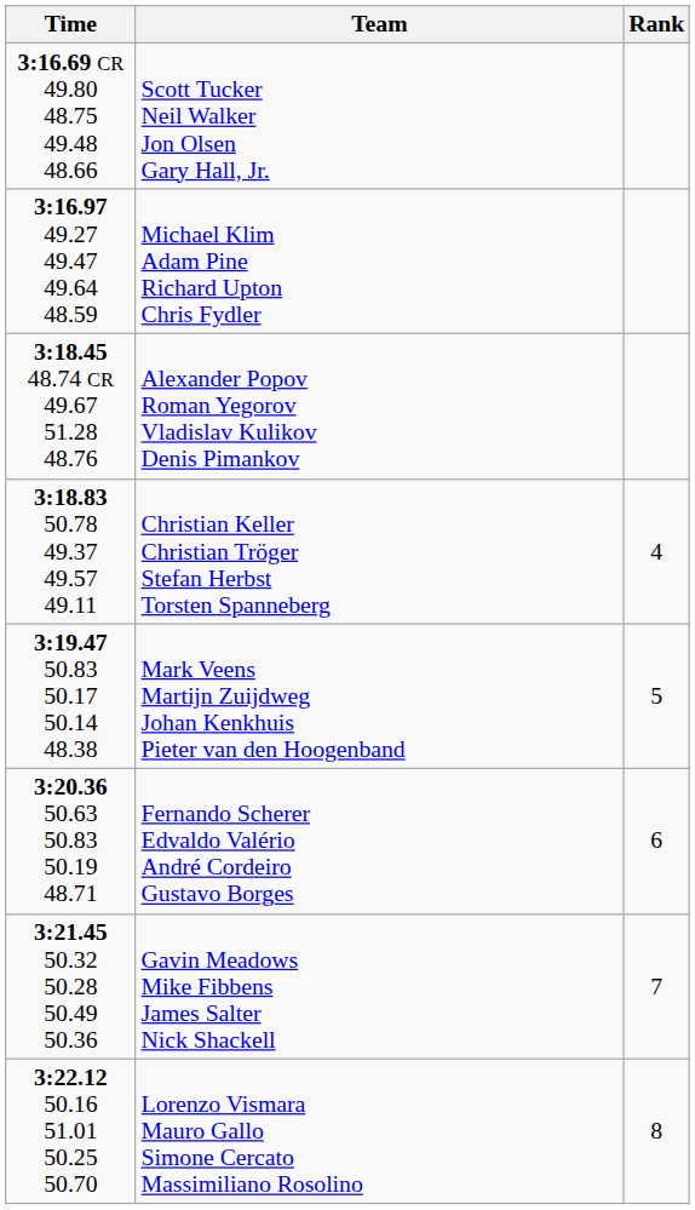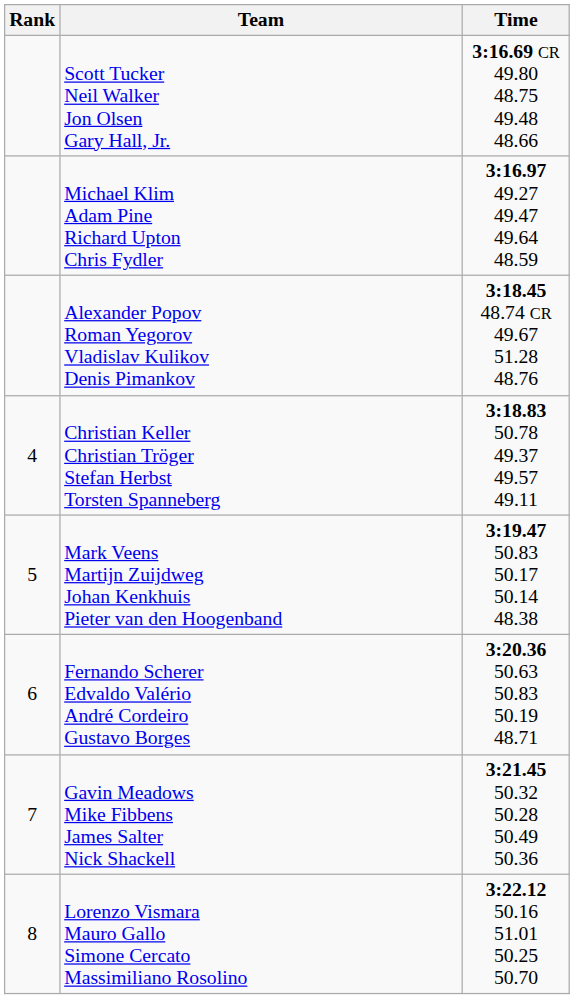 <table class="wikitable">
 <tr>
+<th>Rank</th>
+<th align="center" style="width: 20em">Team</th>
 <th align="center" style="width: 5em">Time</th>
-<th align="center" style="width: 20em">Team</th>
-<th>Rank</th>
 </tr>
 <tr>
+<td align="center"></td>
+<td><strong></strong><br><a href='#'>Scott Tucker</a><br><a href='#'>Neil Walker</a><br><a href='#'>Jon Olsen</a><br><a href='#'>Gary Hall, Jr.</a></td>
 <td align="center"><strong>3:16.69</strong> <small>CR</small> <br>49.80<br>48.75<br>49.48<br>48.66</td>
-<td><strong></strong><br><a href='#'>Scott Tucker</a><br><a href='#'>Neil Walker</a><br><a href='#'>Jon Olsen</a><br><a href='#'>Gary Hall, Jr.</a></td>
-<td align="center"></td>
 </tr>
 <tr>
+<td align="center"></td>
+<td><strong></strong><br><a href='#'>Michael Klim</a><br><a href='#'>Adam Pine</a><br><a href='#'>Richard Upton</a><br><a href='#'>Chris Fydler</a></td>
 <td align="center"><strong>3:16.97</strong><br>49.27<br>49.47<br>49.64<br>48.59</td>
-<td><strong></strong><br><a href='#'>Michael Klim</a><br><a href='#'>Adam Pine</a><br><a href='#'>Richard Upton</a><br><a href='#'>Chris Fydler</a></td>
-<td align="center"></td>
 </tr>
 <tr>
+<td align="center"></td>
+<td><strong></strong><br><a href='#'>Alexander Popov</a><br><a href='#'>Roman Yegorov</a><br><a href='#'>Vladislav Kulikov</a><br><a href='#'>Denis Pimankov</a></td>
 <td align="center"><strong>3:18.45</strong><br>48.74 <small>CR</small><br>49.67<br>51.28<br>48.76</td>
-<td><strong></strong><br><a href='#'>Alexander Popov</a><br><a href='#'>Roman Yegorov</a><br><a href='#'>Vladislav Kulikov</a><br><a href='#'>Denis Pimankov</a></td>
-<td align="center"></td>
 </tr>
 <tr>
+<td align="center">4</td>
+<td><strong></strong><br><a href='#'>Christian Keller</a><br><a href='#'>Christian Tröger</a><br><a href='#'>Stefan Herbst</a><br><a href='#'>Torsten Spanneberg</a></td>
 <td align="center"><strong>3:18.83</strong><br>50.78<br>49.37<br>49.57<br>49.11</td>
-<td><strong></strong><br><a href='#'>Christian Keller</a><br><a href='#'>Christian Tröger</a><br><a href='#'>Stefan Herbst</a><br><a href='#'>Torsten Spanneberg</a></td>
-<td align="center">4</td>
 </tr>
 <tr>
+<td align="center">5</td>
+<td><strong></strong><br><a href='#'>Mark Veens</a><br><a href='#'>Martijn Zuijdweg</a><br><a href='#'>Johan Kenkhuis</a><br><a href='#'>Pieter van den Hoogenband</a></td>
 <td align="center"><strong>3:19.47</strong><br>50.83<br>50.17<br>50.14<br>48.38</td>
-<td><strong></strong><br><a href='#'>Mark Veens</a><br><a href='#'>Martijn Zuijdweg</a><br><a href='#'>Johan Kenkhuis</a><br><a href='#'>Pieter van den Hoogenband</a></td>
-<td align="center">5</td>
 </tr>
 <tr>
+<td align="center">6</td>
+<td><strong></strong><br><a href='#'>Fernando Scherer</a><br><a href='#'>Edvaldo Valério</a><br><a href='#'>André Cordeiro</a><br><a href='#'>Gustavo Borges</a></td>
 <td align="center"><strong>3:20.36</strong><br>50.63<br>50.83<br>50.19<br>48.71</td>
-<td><strong></strong><br><a href='#'>Fernando Scherer</a><br><a href='#'>Edvaldo Valério</a><br><a href='#'>André Cordeiro</a><br><a href='#'>Gustavo Borges</a></td>
-<td align="center">6</td>
 </tr>
 <tr>
+<td align="center">7</td>
+<td><strong></strong><br><a href='#'>Gavin Meadows</a><br><a href='#'>Mike Fibbens</a><br><a href='#'>James Salter</a><br><a href='#'>Nick Shackell</a></td>
 <td align="center"><strong>3:21.45</strong><br>50.32<br>50.28<br>50.49<br>50.36</td>
-<td><strong></strong><br><a href='#'>Gavin Meadows</a><br><a href='#'>Mike Fibbens</a><br><a href='#'>James Salter</a><br><a href='#'>Nick Shackell</a></td>
-<td align="center">7</td>
 </tr>
 <tr>
+<td align="center">8</td>
+<td><strong></strong><br><a href='#'>Lorenzo Vismara</a><br><a href='#'>Mauro Gallo</a><br><a href='#'>Simone Cercato</a><br><a href='#'>Massimiliano Rosolino</a></td>
 <td align="center"><strong>3:22.12</strong><br>50.16<br>51.01<br>50.25<br>50.70</td>
-<td><strong></strong><br><a href='#'>Lorenzo Vismara</a><br><a href='#'>Mauro Gallo</a><br><a href='#'>Simone Cercato</a><br><a href='#'>Massimiliano Rosolino</a></td>
-<td align="center">8</td>
 </tr>
 </table>
